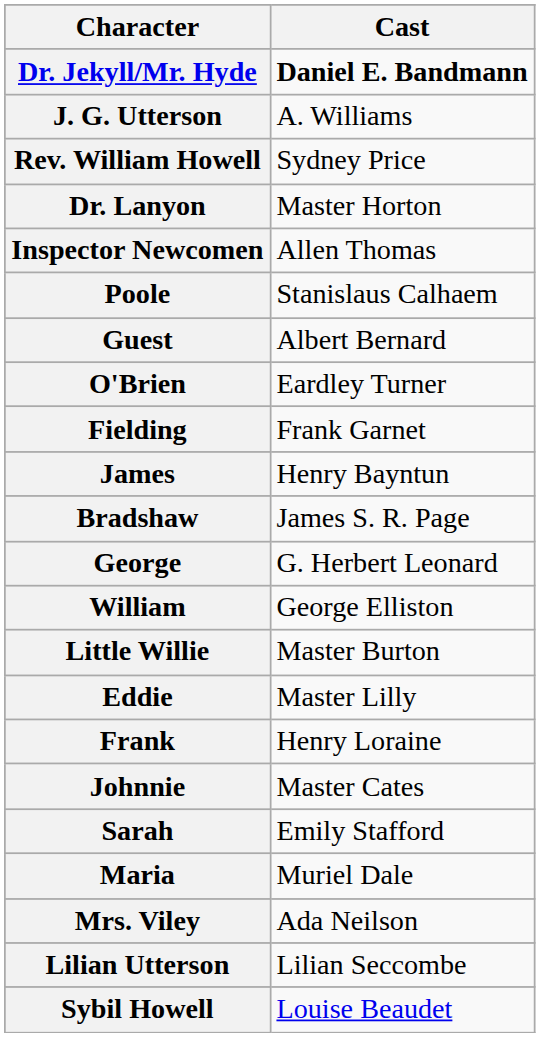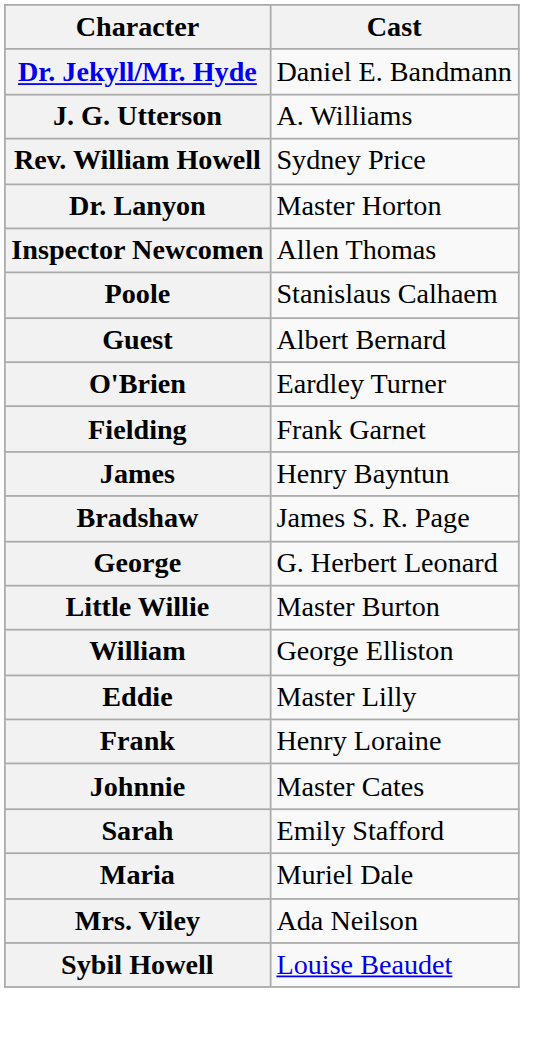 <table class="wikitable sortable plainrowheaders">
 <tr>
 <th scope="col">Character</th>
 <th scope="col">Cast</th>
 </tr>
 <tr>
 <th scope="row"><a href='#'>Dr. Jekyll/Mr. Hyde</a></th>
-<td><strong>Daniel E. Bandmann</strong></td>
+<td>Daniel E. Bandmann</td>
 </tr>
 <tr>
 <th scope="row">J. G. Utterson</th>
 <td>A. Williams</td>
 </tr>
 <tr>
 <th scope="row">Rev. William Howell</th>
 <td>Sydney Price</td>
 </tr>
 <tr>
 <th scope="row">Dr. Lanyon</th>
 <td>Master Horton</td>
 </tr>
 <tr>
 <th scope="row">Inspector Newcomen</th>
 <td>Allen Thomas</td>
 </tr>
 <tr>
 <th scope="row">Poole</th>
 <td>Stanislaus Calhaem</td>
 </tr>
 <tr>
 <th scope="row">Guest</th>
 <td>Albert Bernard</td>
 </tr>
 <tr>
 <th scope="row">O'Brien</th>
 <td>Eardley Turner</td>
 </tr>
 <tr>
 <th scope="row">Fielding</th>
 <td>Frank Garnet</td>
 </tr>
 <tr>
 <th scope="row">James</th>
 <td>Henry Bayntun</td>
 </tr>
 <tr>
 <th scope="row">Bradshaw</th>
 <td>James S. R. Page</td>
 </tr>
 <tr>
 <th scope="row">George</th>
 <td>G. Herbert Leonard</td>
 </tr>
 <tr>
+<th scope="row">Little Willie</th>
+<td>Master Burton</td>
+</tr>
+<tr>
 <th scope="row">William</th>
 <td>George Elliston</td>
-</tr>
-<tr>
-<th scope="row">Little Willie</th>
-<td>Master Burton</td>
 </tr>
 <tr>
 <th scope="row">Eddie</th>
 <td>Master Lilly</td>
 </tr>
 <tr>
 <th scope="row">Frank</th>
 <td>Henry Loraine</td>
 </tr>
 <tr>
 <th scope="row">Johnnie</th>
 <td>Master Cates</td>
 </tr>
 <tr>
 <th scope="row">Sarah</th>
 <td>Emily Stafford</td>
 </tr>
 <tr>
 <th scope="row">Maria</th>
 <td>Muriel Dale</td>
 </tr>
 <tr>
 <th scope="row">Mrs. Viley</th>
 <td>Ada Neilson</td>
 </tr>
 <tr>
-<th scope="row">Lilian Utterson</th>
-<td>Lilian Seccombe</td>
-</tr>
-<tr>
 <th scope="row">Sybil Howell</th>
 <td><a href='#'>Louise Beaudet</a></td>
 </tr>
 </table>
